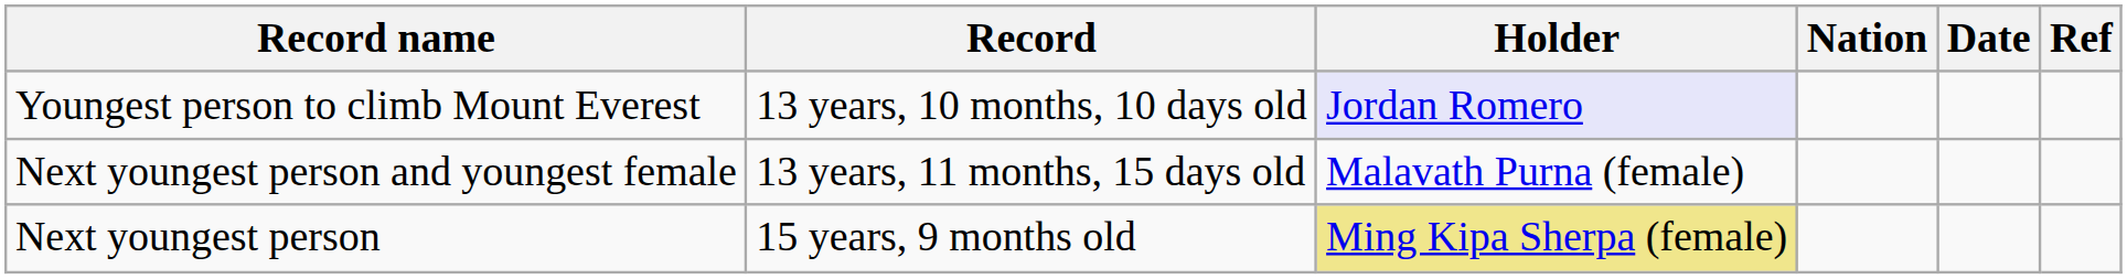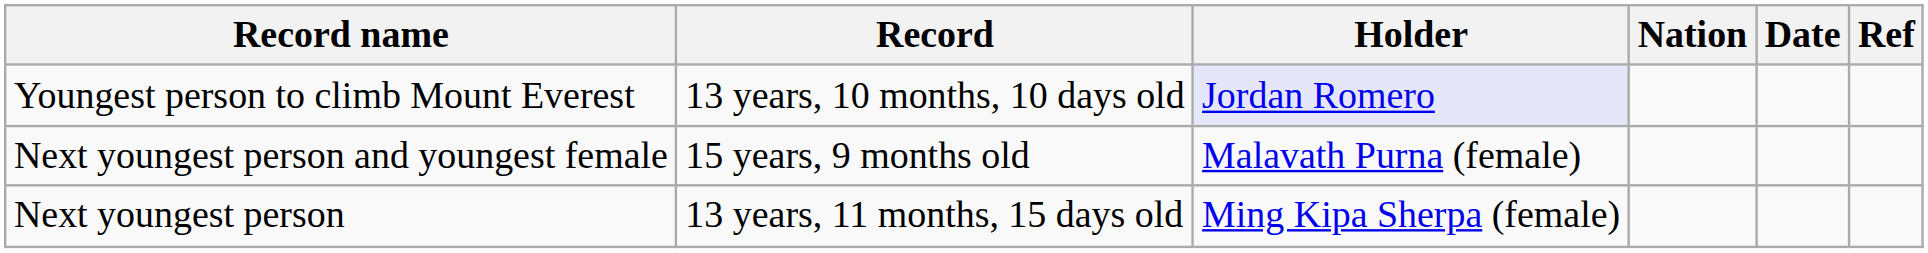 <table class="wikitable sortable">
 <tr>
 <th>Record name</th>
 <th>Record</th>
 <th>Holder</th>
 <th>Nation</th>
 <th>Date</th>
 <th>Ref</th>
 </tr>
 <tr>
 <td>Youngest person to climb Mount Everest</td>
 <td>13 years, 10 months, 10 days old</td>
 <td style="background: lavender;"><a href='#'>Jordan Romero</a></td>
 <td></td>
 <td></td>
 <td></td>
 </tr>
 <tr>
 <td>Next youngest person and youngest female</td>
-<td>13 years, 11 months, 15 days old</td>
+<td>15 years, 9 months old</td>
 <td><a href='#'>Malavath Purna</a> (female)</td>
 <td></td>
 <td></td>
 <td></td>
 </tr>
 <tr>
 <td>Next youngest person</td>
-<td>15 years, 9 months old</td>
-<td style="background: khaki;"><a href='#'>Ming Kipa Sherpa</a> (female)</td>
+<td>13 years, 11 months, 15 days old</td>
+<td><a href='#'>Ming Kipa Sherpa</a> (female)</td>
 <td></td>
 <td></td>
 <td></td>
 </tr>
 </table>
